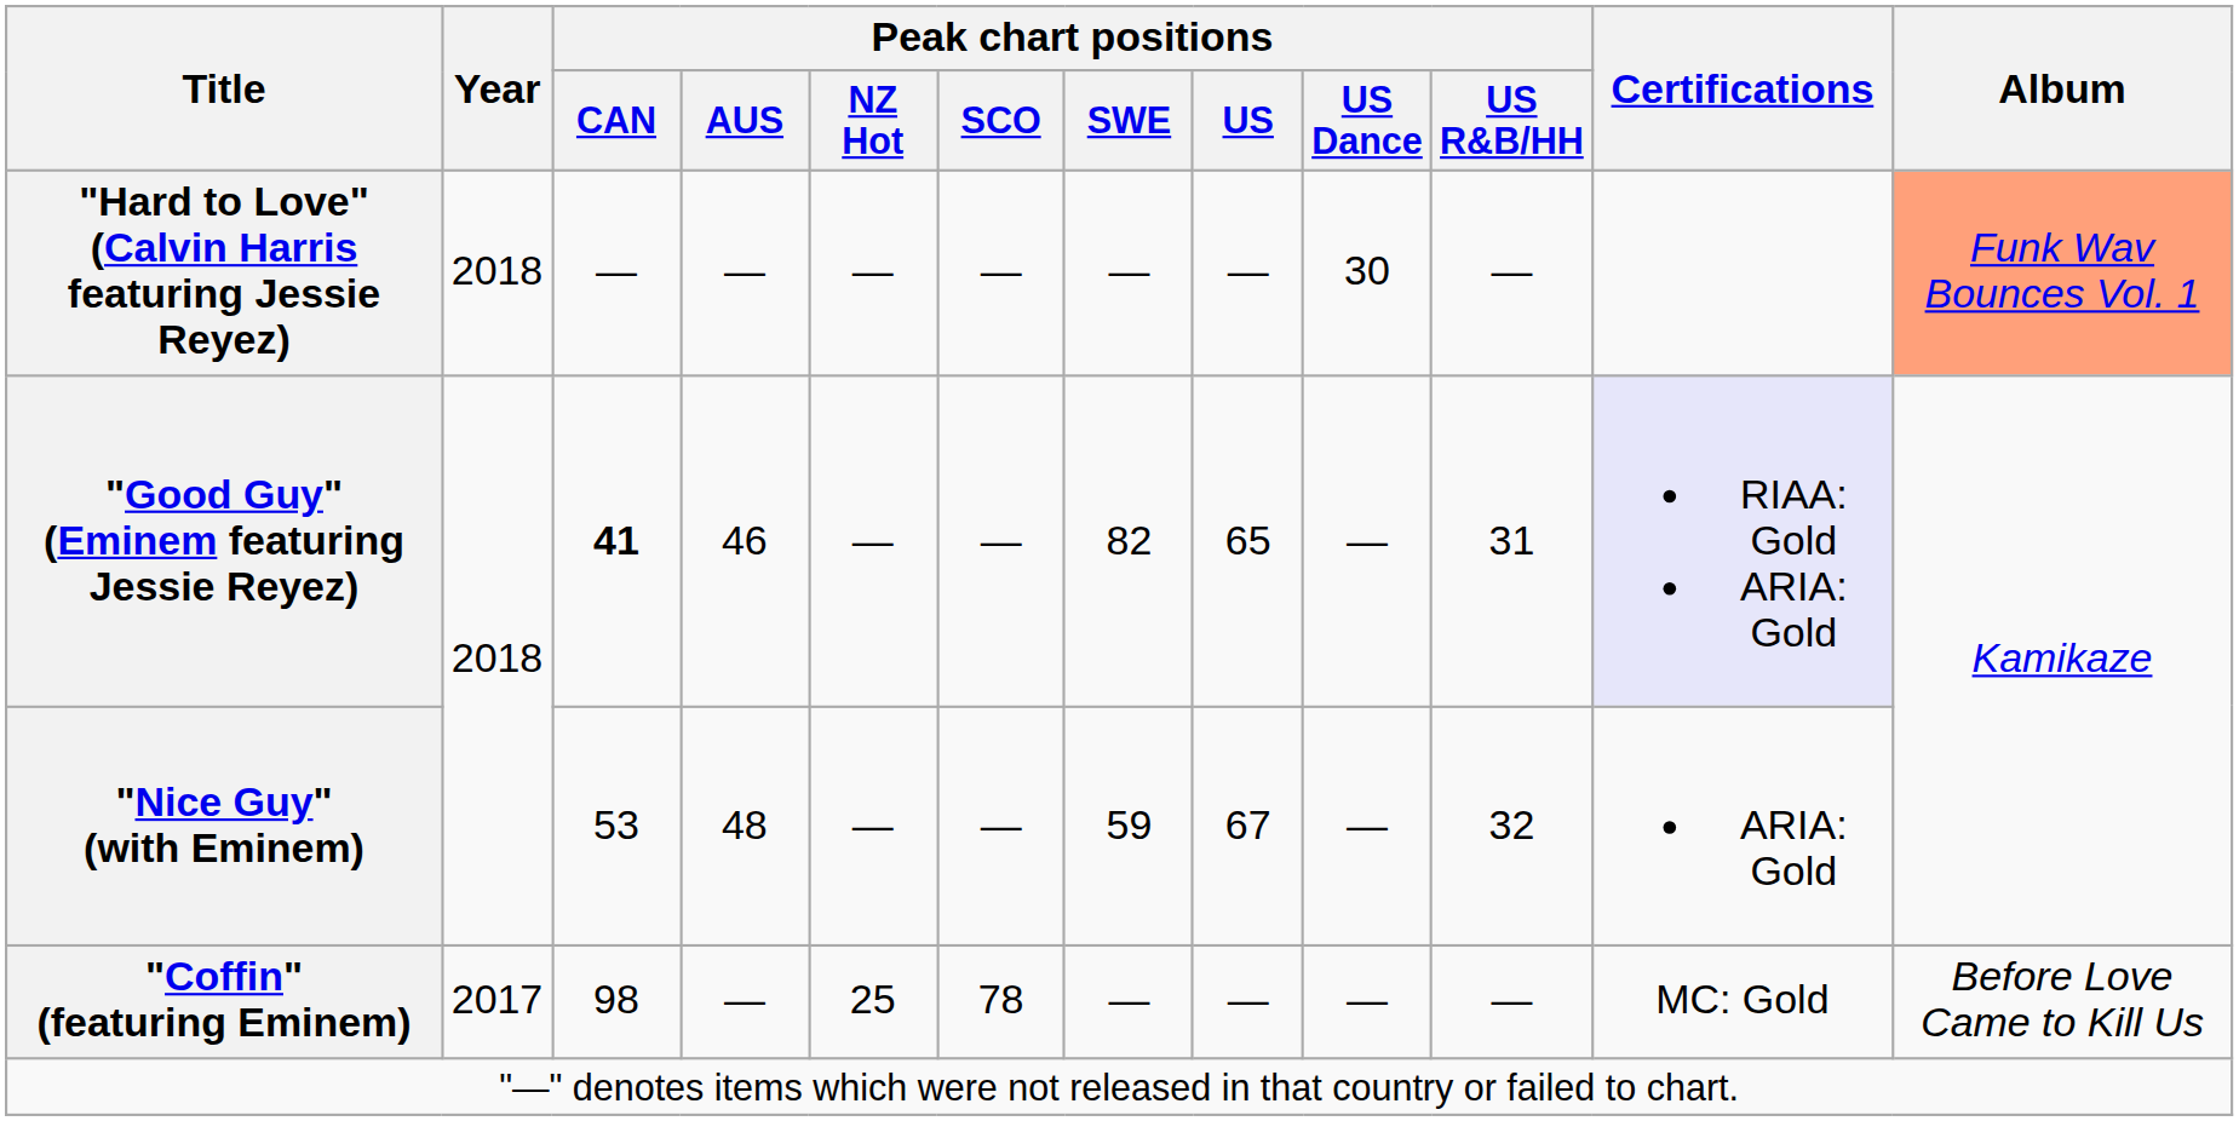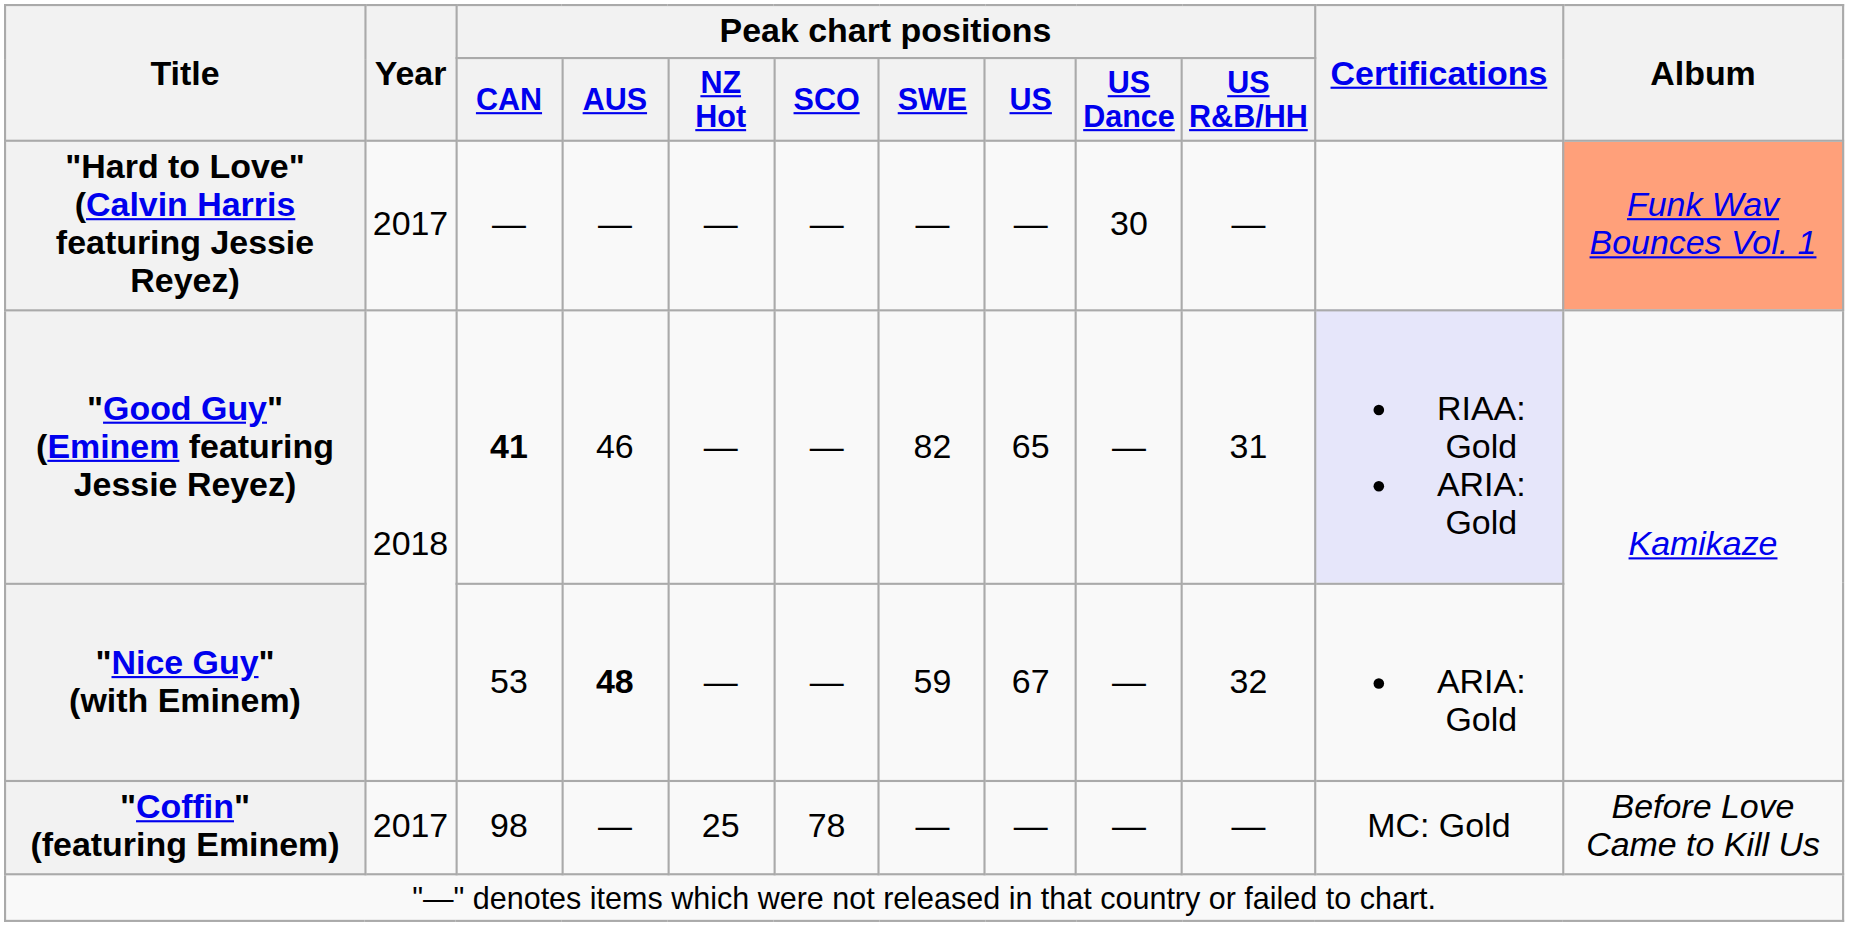 <table class="wikitable plainrowheaders" style="text-align:center;">
 <tr>
 <th scope="col" rowspan="2">Title</th>
 <th scope="col" rowspan="2">Year</th>
 <th scope="col" colspan="8">Peak chart positions</th>
 <th scope="col" rowspan="2"><a href='#'>Certifications</a></th>
 <th scope="col" rowspan="2">Album</th>
 </tr>
 <tr>
 <th scope="col" style="width:3em;font-size:90%;"><a href='#'>CAN</a><br></th>
 <th scope="col" style="width:3em;font-size:90%;"><a href='#'>AUS</a><br></th>
 <th scope="col" style="width:3em;font-size:90%;"><a href='#'>NZ<br>Hot</a><br></th>
 <th scope="col" style="width:3em;font-size:90%;"><a href='#'>SCO</a><br></th>
 <th scope="col" style="width:3em;font-size:90%;"><a href='#'>SWE</a><br></th>
 <th scope="col" style="width:2.5em;font-size:90%;"><a href='#'>US</a><br></th>
 <th scope="col" style="width:2.5em;font-size:90%;"><a href='#'>US<br>Dance</a><br></th>
 <th scope="col" style="width:3em;font-size:90%;"><a href='#'>US R&B/HH</a><br></th>
 </tr>
 <tr>
 <th scope="row">"Hard to Love"<br><span>(<a href='#'>Calvin Harris</a> featuring Jessie Reyez)</span></th>
-<td>2018</td>
+<td>2017</td>
 <td>—</td>
 <td>—</td>
 <td>—</td>
 <td>—</td>
 <td>—</td>
 <td>—</td>
 <td>30</td>
 <td>—</td>
 <td></td>
 <td style="background: lightsalmon;"><em><a href='#'>Funk Wav Bounces Vol. 1</a></em></td>
 </tr>
 <tr>
 <th scope="row">"<a href='#'>Good Guy</a>"<br><span>(<a href='#'>Eminem</a> featuring Jessie Reyez)</span></th>
 <td rowspan="2">2018</td>
 <td><strong>41</strong></td>
 <td>46</td>
 <td>—</td>
 <td>—</td>
 <td>82</td>
 <td>65</td>
 <td>—</td>
 <td>31</td>
 <td style="background: lavender;"><br><ul><li>RIAA: Gold</li><li>ARIA: Gold</li></ul></td>
 <td rowspan="2"><em><a href='#'>Kamikaze</a></em></td>
 </tr>
 <tr>
 <th scope="row">"<a href='#'>Nice Guy</a>"<br><span>(with Eminem)</span></th>
 <td>53</td>
-<td>48</td>
+<td><strong>48</strong></td>
 <td>—</td>
 <td>—</td>
 <td>59</td>
 <td>67</td>
 <td>—</td>
 <td>32</td>
 <td><br><ul><li>ARIA: Gold</li></ul></td>
 </tr>
 <tr>
 <th scope="row">"<a href='#'>Coffin</a>"<br><span>(featuring Eminem)</span></th>
 <td>2017</td>
 <td>98</td>
 <td>—</td>
 <td>25</td>
 <td>78</td>
 <td>—</td>
 <td>—</td>
 <td>—</td>
 <td>—</td>
 <td>MC: Gold</td>
 <td><em>Before Love Came to Kill Us</em></td>
 </tr>
 <tr>
 <td colspan="16" style="font-size:90%;">"—" denotes items which were not released in that country or failed to chart.</td>
 </tr>
 </table>
